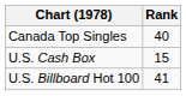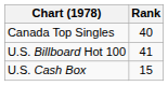 <table class="wikitable sortable">
 <tr>
 <th align="left">Chart (1978)</th>
 <th style="text-align:center;">Rank</th>
 </tr>
 <tr>
 <td>Canada Top Singles</td>
 <td style="text-align:center;">40</td>
 </tr>
 <tr>
+<td>U.S. <em>Billboard</em> Hot 100</td>
+<td style="text-align:center;">41</td>
+</tr>
+<tr>
 <td>U.S. <em>Cash Box</em></td>
 <td style="text-align:center;">15</td>
 </tr>
-<tr>
-<td>U.S. <em>Billboard</em> Hot 100</td>
-<td style="text-align:center;">41</td>
-</tr>
 </table>
